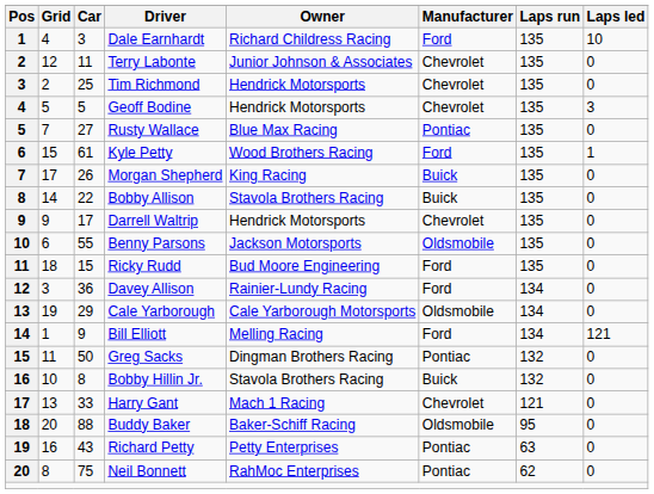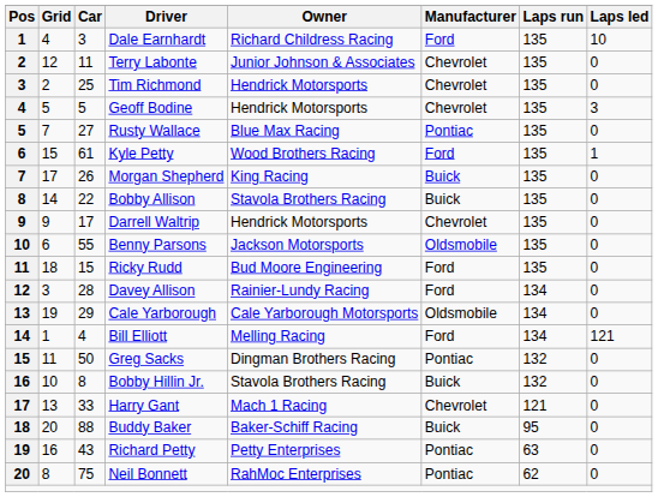 <table class="sortable wikitable" border="1">
 <tr>
 </tr>
 <tr>
 <th scope="col">Pos</th>
 <th scope="col">Grid</th>
 <th scope="col">Car</th>
 <th scope="col">Driver</th>
 <th scope="col">Owner</th>
 <th scope="col">Manufacturer</th>
 <th scope="col">Laps run</th>
 <th scope="col">Laps led</th>
 </tr>
 <tr>
 <th scope="row">1</th>
 <td>4</td>
 <td>3</td>
 <td><a href='#'>Dale Earnhardt</a></td>
 <td><a href='#'>Richard Childress Racing</a></td>
 <td><a href='#'>Ford</a></td>
 <td>135</td>
 <td>10</td>
 </tr>
 <tr>
 <th scope="row">2</th>
 <td>12</td>
 <td>11</td>
 <td><a href='#'>Terry Labonte</a></td>
 <td><a href='#'>Junior Johnson & Associates</a></td>
 <td>Chevrolet</td>
 <td>135</td>
 <td>0</td>
 </tr>
 <tr>
 <th scope="row">3</th>
 <td>2</td>
 <td>25</td>
 <td><a href='#'>Tim Richmond</a></td>
 <td><a href='#'>Hendrick Motorsports</a></td>
 <td>Chevrolet</td>
 <td>135</td>
 <td>0</td>
 </tr>
 <tr>
 <th scope="row">4</th>
 <td>5</td>
 <td>5</td>
 <td><a href='#'>Geoff Bodine</a></td>
 <td>Hendrick Motorsports</td>
 <td>Chevrolet</td>
 <td>135</td>
 <td>3</td>
 </tr>
 <tr>
 <th scope="row">5</th>
 <td>7</td>
 <td>27</td>
 <td><a href='#'>Rusty Wallace</a></td>
 <td><a href='#'>Blue Max Racing</a></td>
 <td><a href='#'>Pontiac</a></td>
 <td>135</td>
 <td>0</td>
 </tr>
 <tr>
 <th scope="row">6</th>
 <td>15</td>
 <td>61</td>
 <td><a href='#'>Kyle Petty</a></td>
 <td><a href='#'>Wood Brothers Racing</a></td>
 <td><a href='#'>Ford</a></td>
 <td>135</td>
 <td>1</td>
 </tr>
 <tr>
 <th scope="row">7</th>
 <td>17</td>
 <td>26</td>
 <td><a href='#'>Morgan Shepherd</a></td>
 <td><a href='#'>King Racing</a></td>
 <td><a href='#'>Buick</a></td>
 <td>135</td>
 <td>0</td>
 </tr>
 <tr>
 <th scope="row">8</th>
 <td>14</td>
 <td>22</td>
 <td><a href='#'>Bobby Allison</a></td>
 <td><a href='#'>Stavola Brothers Racing</a></td>
 <td>Buick</td>
 <td>135</td>
 <td>0</td>
 </tr>
 <tr>
 <th scope="row">9</th>
 <td>9</td>
 <td>17</td>
 <td><a href='#'>Darrell Waltrip</a></td>
 <td>Hendrick Motorsports</td>
 <td>Chevrolet</td>
 <td>135</td>
 <td>0</td>
 </tr>
 <tr>
 <th scope="row">10</th>
 <td>6</td>
 <td>55</td>
 <td><a href='#'>Benny Parsons</a></td>
 <td><a href='#'>Jackson Motorsports</a></td>
 <td><a href='#'>Oldsmobile</a></td>
 <td>135</td>
 <td>0</td>
 </tr>
 <tr>
 <th scope="row">11</th>
 <td>18</td>
 <td>15</td>
 <td><a href='#'>Ricky Rudd</a></td>
 <td><a href='#'>Bud Moore Engineering</a></td>
 <td>Ford</td>
 <td>135</td>
 <td>0</td>
 </tr>
 <tr>
 <th scope="row">12</th>
 <td>3</td>
-<td>36</td>
+<td>28</td>
 <td><a href='#'>Davey Allison</a></td>
 <td><a href='#'>Rainier-Lundy Racing</a></td>
 <td>Ford</td>
 <td>134</td>
 <td>0</td>
 </tr>
 <tr>
 <th scope="row">13</th>
 <td>19</td>
 <td>29</td>
 <td><a href='#'>Cale Yarborough</a></td>
 <td><a href='#'>Cale Yarborough Motorsports</a></td>
 <td>Oldsmobile</td>
 <td>134</td>
 <td>0</td>
 </tr>
 <tr>
 <th scope="row">14</th>
 <td>1</td>
-<td>9</td>
+<td>4</td>
 <td><a href='#'>Bill Elliott</a></td>
 <td><a href='#'>Melling Racing</a></td>
 <td>Ford</td>
 <td>134</td>
 <td>121</td>
 </tr>
 <tr>
 <th scope="row">15</th>
 <td>11</td>
 <td>50</td>
 <td><a href='#'>Greg Sacks</a></td>
 <td>Dingman Brothers Racing</td>
 <td>Pontiac</td>
 <td>132</td>
 <td>0</td>
 </tr>
 <tr>
 <th scope="row">16</th>
 <td>10</td>
 <td>8</td>
 <td><a href='#'>Bobby Hillin Jr.</a></td>
 <td>Stavola Brothers Racing</td>
 <td>Buick</td>
 <td>132</td>
 <td>0</td>
 </tr>
 <tr>
 <th scope="row">17</th>
 <td>13</td>
 <td>33</td>
 <td><a href='#'>Harry Gant</a></td>
 <td><a href='#'>Mach 1 Racing</a></td>
 <td>Chevrolet</td>
 <td>121</td>
 <td>0</td>
 </tr>
 <tr>
 <th scope="row">18</th>
 <td>20</td>
 <td>88</td>
 <td><a href='#'>Buddy Baker</a></td>
 <td><a href='#'>Baker-Schiff Racing</a></td>
-<td>Oldsmobile</td>
+<td>Buick</td>
 <td>95</td>
 <td>0</td>
 </tr>
 <tr>
 <th scope="row">19</th>
 <td>16</td>
 <td>43</td>
 <td><a href='#'>Richard Petty</a></td>
 <td><a href='#'>Petty Enterprises</a></td>
 <td>Pontiac</td>
 <td>63</td>
 <td>0</td>
 </tr>
 <tr>
 <th scope="row">20</th>
 <td>8</td>
 <td>75</td>
 <td><a href='#'>Neil Bonnett</a></td>
 <td><a href='#'>RahMoc Enterprises</a></td>
 <td>Pontiac</td>
 <td>62</td>
 <td>0</td>
 </tr>
 <tr class="sortbottom">
 <td colspan="8"></td>
 </tr>
 </table>
